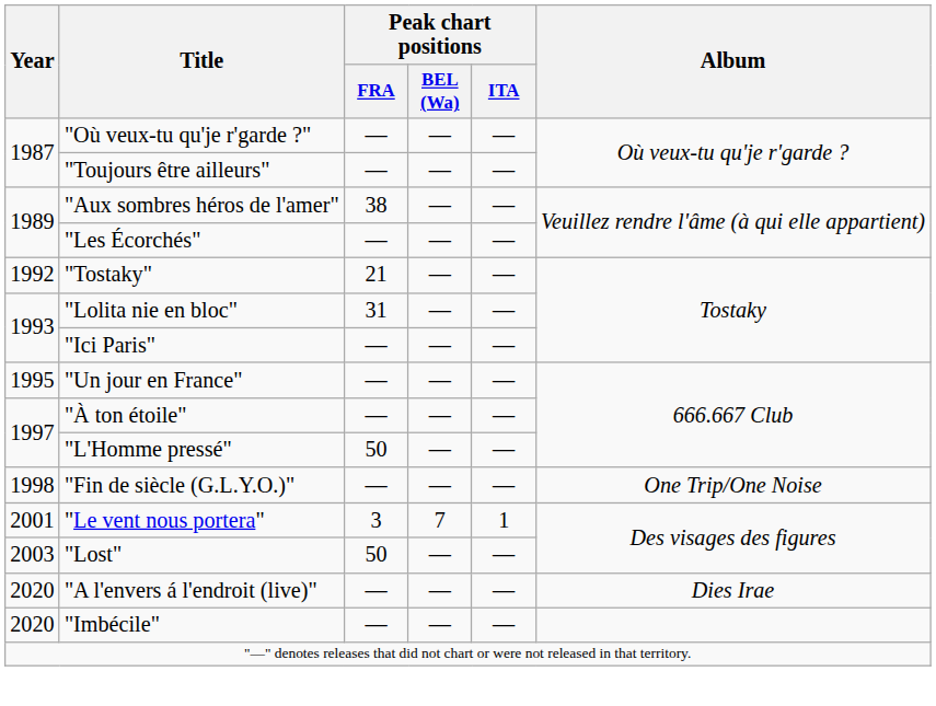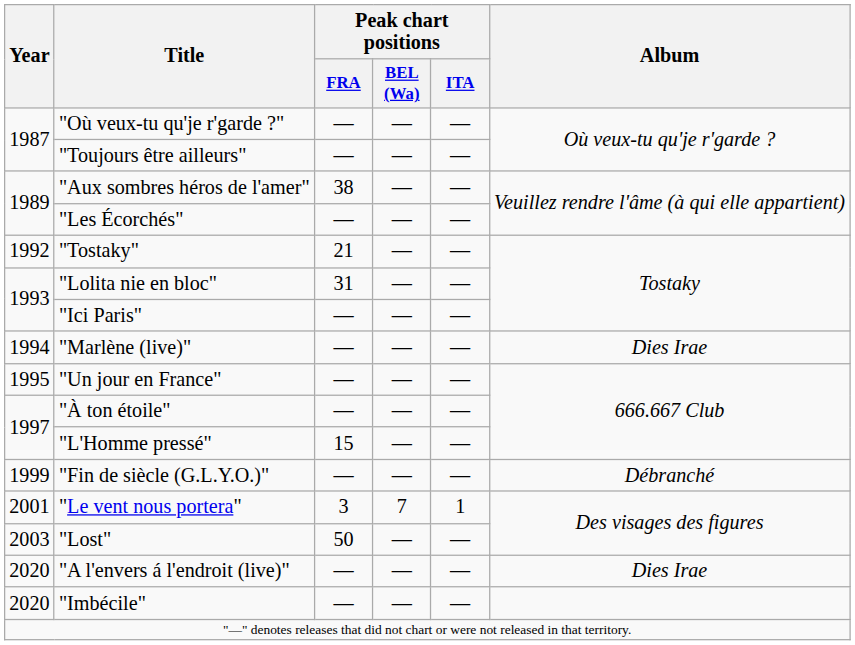 <table class="wikitable" style="text-align: center">
 <tr>
 <th rowspan="2">Year</th>
 <th rowspan="2">Title</th>
 <th colspan="3">Peak chart positions</th>
 <th rowspan="2">Album</th>
 </tr>
 <tr style="font-size: smaller">
 <th style="width: 40px"><a href='#'>FRA</a><br></th>
 <th style="width: 40px"><a href='#'>BEL<br>(Wa)</a><br></th>
 <th style="width: 40px"><a href='#'>ITA</a><br></th>
 </tr>
 <tr>
 <td rowspan="2">1987</td>
 <td style="text-align: left">"Où veux-tu qu'je r'garde ?"</td>
 <td>—</td>
 <td>—</td>
 <td>—</td>
 <td rowspan="2"><em>Où veux-tu qu'je r'garde ?</em></td>
 </tr>
 <tr>
 <td style="text-align: left">"Toujours être ailleurs"</td>
 <td>—</td>
 <td>—</td>
 <td>—</td>
 </tr>
 <tr>
 <td rowspan="2">1989</td>
 <td style="text-align: left">"Aux sombres héros de l'amer"</td>
 <td>38</td>
 <td>—</td>
 <td>—</td>
 <td rowspan="2"><em>Veuillez rendre l'âme (à qui elle appartient)</em></td>
 </tr>
 <tr>
 <td style="text-align: left">"Les Écorchés"</td>
 <td>—</td>
 <td>—</td>
 <td>—</td>
 </tr>
 <tr>
 <td>1992</td>
 <td style="text-align: left">"Tostaky"</td>
 <td>21</td>
 <td>—</td>
 <td>—</td>
 <td rowspan="3"><em>Tostaky</em></td>
 </tr>
 <tr>
 <td rowspan="2">1993</td>
 <td style="text-align: left">"Lolita nie en bloc"</td>
 <td>31</td>
 <td>—</td>
 <td>—</td>
 </tr>
 <tr>
 <td style="text-align: left">"Ici Paris"</td>
 <td>—</td>
 <td>—</td>
 <td>—</td>
 </tr>
 <tr>
+<td>1994</td>
+<td style="text-align: left">"Marlène (live)"</td>
+<td>—</td>
+<td>—</td>
+<td>—</td>
+<td><em>Dies Irae</em></td>
+</tr>
+<tr>
 <td>1995</td>
 <td style="text-align: left">"Un jour en France"</td>
 <td>—</td>
 <td>—</td>
 <td>—</td>
 <td rowspan="3"><em>666.667 Club</em></td>
 </tr>
 <tr>
 <td rowspan="2">1997</td>
 <td style="text-align: left">"À ton étoile"</td>
 <td>—</td>
 <td>—</td>
 <td>—</td>
 </tr>
 <tr>
 <td style="text-align: left">"L'Homme pressé"</td>
-<td>50</td>
+<td>15</td>
 <td>—</td>
 <td>—</td>
 </tr>
 <tr>
-<td>1998</td>
+<td>1999</td>
 <td style="text-align: left">"Fin de siècle (G.L.Y.O.)"</td>
 <td>—</td>
 <td>—</td>
 <td>—</td>
-<td><em>One Trip/One Noise</em></td>
+<td><em>Débranché</em></td>
 </tr>
 <tr>
 <td>2001</td>
 <td style="text-align: left">"<a href='#'>Le vent nous portera</a>"</td>
 <td>3</td>
 <td>7</td>
 <td>1</td>
 <td rowspan="2"><em>Des visages des figures</em></td>
 </tr>
 <tr>
 <td>2003</td>
 <td style="text-align: left">"Lost"</td>
 <td>50</td>
 <td>—</td>
 <td>—</td>
 </tr>
 <tr>
 <td>2020</td>
 <td style="text-align: left">"A l'envers á l'endroit (live)"</td>
 <td>—</td>
 <td>—</td>
 <td>—</td>
 <td><em>Dies Irae</em></td>
 </tr>
 <tr>
 <td>2020</td>
 <td style="text-align: left">"Imbécile"</td>
 <td>—</td>
 <td>—</td>
 <td>—</td>
 <td></td>
 </tr>
 <tr>
 <td colspan="6" style="font-size: 8pt; text-align: center">"—" denotes releases that did not chart or were not released in that territory.</td>
 </tr>
 </table>
